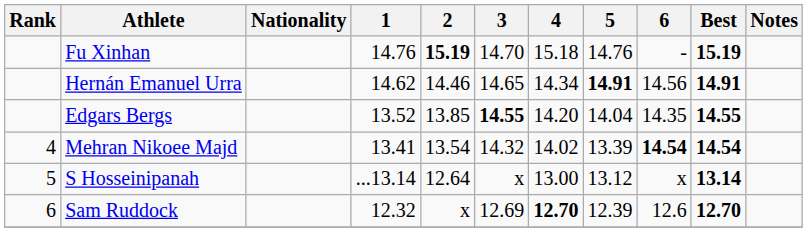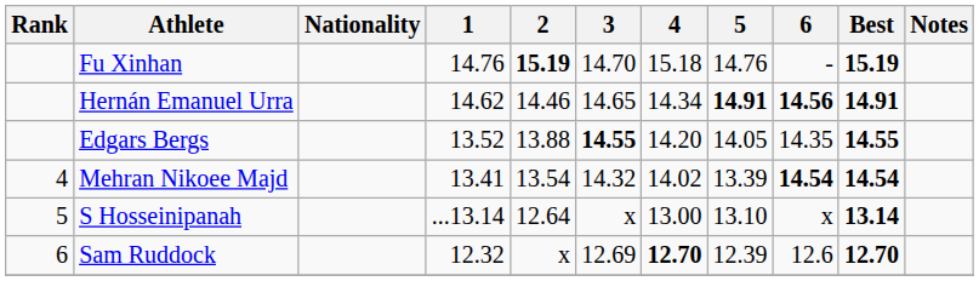 <table class="wikitable sortable" style="text-align:left">
 <tr>
 <th>Rank</th>
 <th>Athlete</th>
 <th>Nationality</th>
 <th width="25">1</th>
 <th width="25">2</th>
 <th width="25">3</th>
 <th width="25">4</th>
 <th width="25">5</th>
 <th width="25">6</th>
 <th>Best</th>
 <th>Notes</th>
 </tr>
 <tr>
 <td align=right></td>
 <td><a href='#'>Fu Xinhan</a></td>
 <td></td>
 <td align=right>14.76</td>
 <td align=right><strong>15.19</strong></td>
 <td align=right>14.70</td>
 <td align=right>15.18</td>
 <td align=right>14.76</td>
 <td align=right>-</td>
 <td align=right><strong>15.19</strong></td>
 <td align=center></td>
 </tr>
 <tr>
 <td align=right></td>
 <td><a href='#'>Hernán Emanuel Urra</a></td>
 <td></td>
 <td align=right>14.62</td>
 <td align=right>14.46</td>
 <td align=right>14.65</td>
 <td align=right>14.34</td>
 <td align=right><strong>14.91</strong></td>
-<td align=right>14.56</td>
+<td align=right><strong>14.56</strong></td>
 <td align=right><strong>14.91</strong></td>
 <td align=center></td>
 </tr>
 <tr>
 <td align=right></td>
 <td><a href='#'>Edgars Bergs</a></td>
 <td></td>
 <td align=right>13.52</td>
-<td align=right>13.85</td>
+<td align=right>13.88</td>
 <td align=right><strong>14.55</strong></td>
 <td align=right>14.20</td>
-<td align=right>14.04</td>
+<td align=right>14.05</td>
 <td align=right>14.35</td>
 <td align=right><strong>14.55</strong></td>
 <td align=center></td>
 </tr>
 <tr>
 <td align=right>4</td>
 <td><a href='#'>Mehran Nikoee Majd</a></td>
 <td></td>
 <td align=right>13.41</td>
 <td align=right>13.54</td>
 <td align=right>14.32</td>
 <td align=right>14.02</td>
 <td align=right>13.39</td>
 <td align=right><strong>14.54</strong></td>
 <td align=right><strong>14.54</strong></td>
 <td align=center></td>
 </tr>
 <tr>
 <td align=right>5</td>
 <td><a href='#'>S Hosseinipanah</a></td>
 <td></td>
 <td align=right>...13.14</td>
 <td align=right>12.64</td>
 <td align=right>x</td>
 <td align=right>13.00</td>
-<td align=right>13.12</td>
+<td align=right>13.10</td>
 <td align=right>x</td>
 <td align=right><strong>13.14</strong></td>
 <td align=right></td>
 </tr>
 <tr>
 <td align=right>6</td>
 <td><a href='#'>Sam Ruddock</a></td>
 <td></td>
 <td align=right>12.32</td>
 <td align=right>x</td>
 <td align=right>12.69</td>
 <td align=right><strong>12.70</strong></td>
 <td align=right>12.39</td>
 <td align=right>12.6</td>
 <td align=right><strong>12.70</strong></td>
 <td align=right></td>
 </tr>
 <tr>
 </tr>
 </table>
